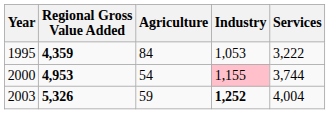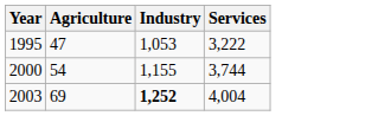 <table class="wikitable">
 <tr>
 <th>Year</th>
-<th>Regional Gross<br>Value Added</th>
 <th>Agriculture</th>
 <th>Industry</th>
 <th>Services</th>
 </tr>
 <tr>
 <td>1995</td>
-<td><strong>4,359</strong></td>
-<td>84</td>
+<td>47</td>
 <td>1,053</td>
 <td>3,222</td>
 </tr>
 <tr>
 <td>2000</td>
-<td><strong>4,953</strong></td>
 <td>54</td>
-<td style="background: pink;">1,155</td>
+<td>1,155</td>
 <td>3,744</td>
 </tr>
 <tr>
 <td>2003</td>
-<td><strong>5,326</strong></td>
-<td>59</td>
+<td>69</td>
 <td><strong>1,252</strong></td>
 <td>4,004</td>
 </tr>
 </table>
